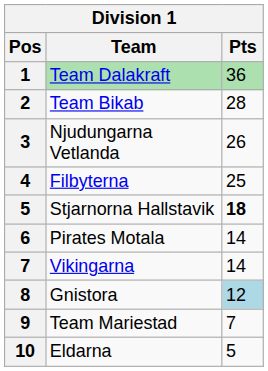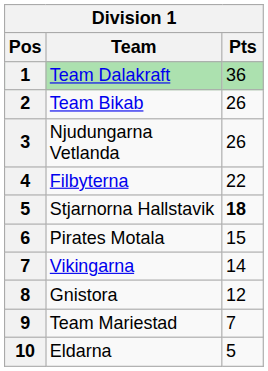 <table class="wikitable">
 <tr>
 <th colspan="3">Division 1</th>
 </tr>
 <tr>
 <th width=20>Pos</th>
 <th width=150>Team</th>
 <th width=30>Pts</th>
 </tr>
 <tr style="background:#ACE1AF;">
 <th>1</th>
 <td><a href='#'>Team Dalakraft</a></td>
 <td>36</td>
 </tr>
 <tr>
 <th>2</th>
 <td><a href='#'>Team Bikab</a></td>
-<td>28</td>
+<td>26</td>
 </tr>
 <tr>
 <th>3</th>
 <td>Njudungarna Vetlanda</td>
 <td>26</td>
 </tr>
 <tr>
 <th>4</th>
 <td><a href='#'>Filbyterna</a></td>
-<td>25</td>
+<td>22</td>
 </tr>
 <tr>
 <th>5</th>
 <td>Stjarnorna Hallstavik</td>
 <td><strong>18</strong></td>
 </tr>
 <tr>
 <th>6</th>
 <td>Pirates Motala</td>
-<td>14</td>
+<td>15</td>
 </tr>
 <tr>
 <th>7</th>
 <td><a href='#'>Vikingarna</a></td>
 <td>14</td>
 </tr>
 <tr>
 <th>8</th>
 <td>Gnistora</td>
-<td style="background: lightblue;">12</td>
+<td>12</td>
 </tr>
 <tr>
 <th>9</th>
 <td>Team Mariestad</td>
 <td>7</td>
 </tr>
 <tr>
 <th>10</th>
 <td>Eldarna</td>
 <td>5</td>
 </tr>
 </table>
